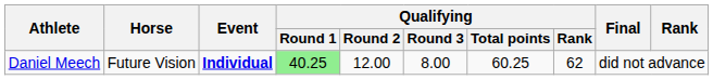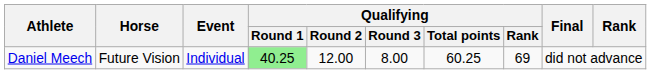 <table class=wikitable style="font-size:90%">
 <tr>
 <th rowspan=2>Athlete</th>
 <th rowspan=2>Horse</th>
 <th rowspan=2>Event</th>
 <th colspan=5>Qualifying</th>
 <th rowspan=2>Final</th>
 <th rowspan=2>Rank</th>
 </tr>
 <tr style="font-size:95%">
 <th>Round 1</th>
 <th>Round 2</th>
 <th>Round 3</th>
 <th>Total points</th>
 <th>Rank</th>
 </tr>
 <tr align=center>
 <td align=left><a href='#'>Daniel Meech</a></td>
 <td align=left>Future Vision</td>
-<td align=left><strong><a href='#'>Individual</a></strong></td>
+<td align=left><a href='#'>Individual</a></td>
 <td style="background: lightgreen;">40.25</td>
 <td>12.00</td>
 <td>8.00</td>
 <td>60.25</td>
-<td>62</td>
+<td>69</td>
 <td colspan=2>did not advance</td>
 </tr>
 </table>
